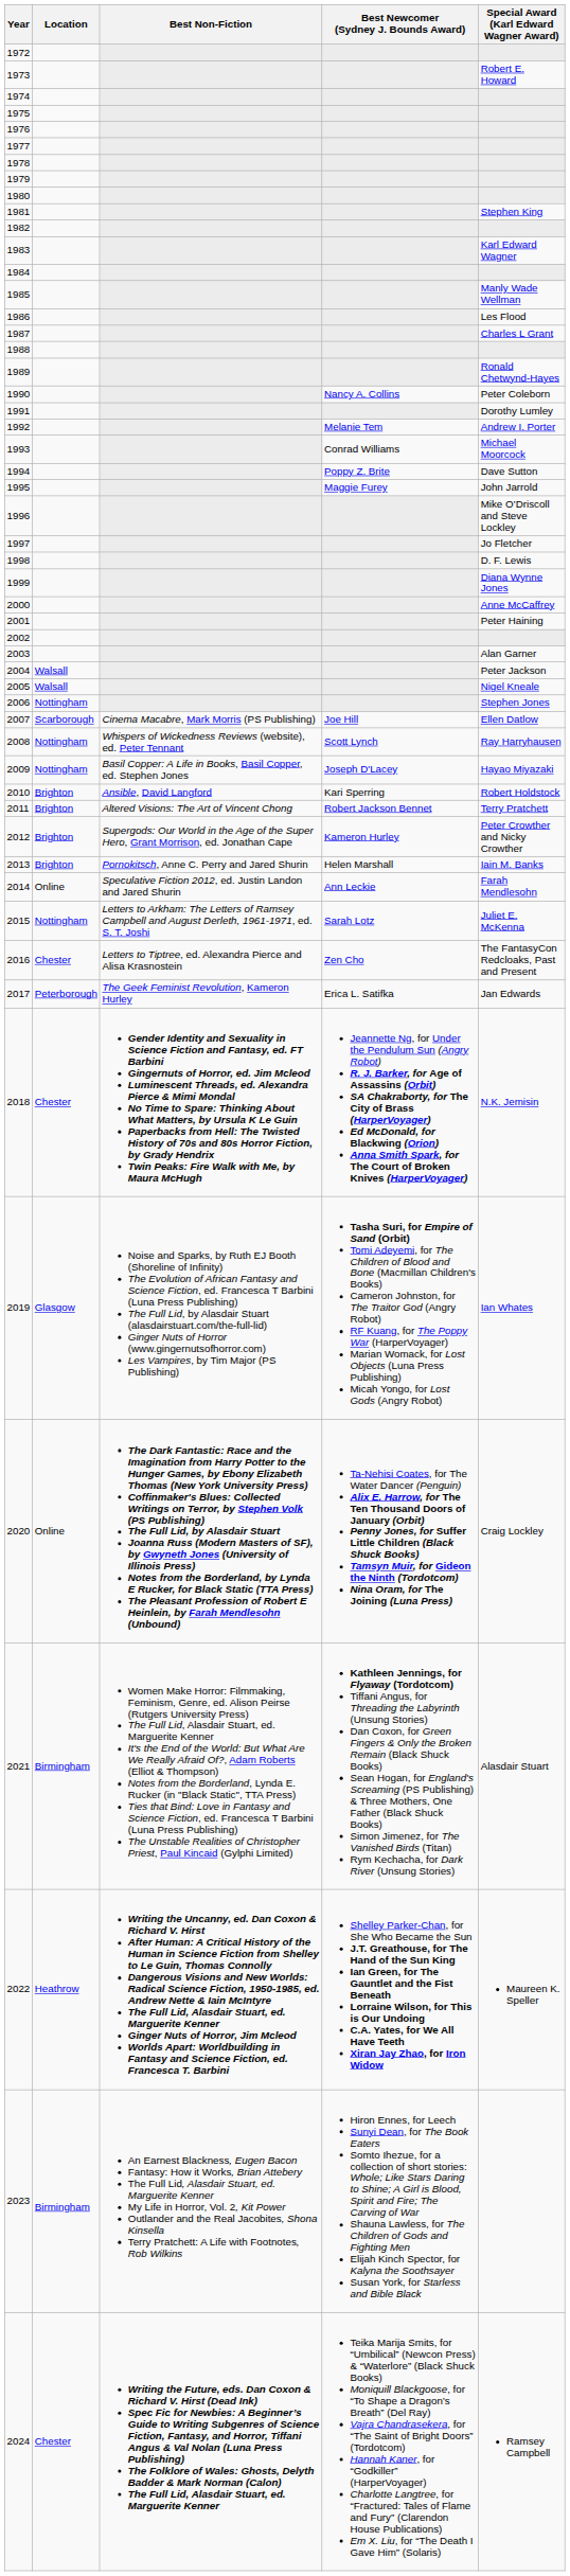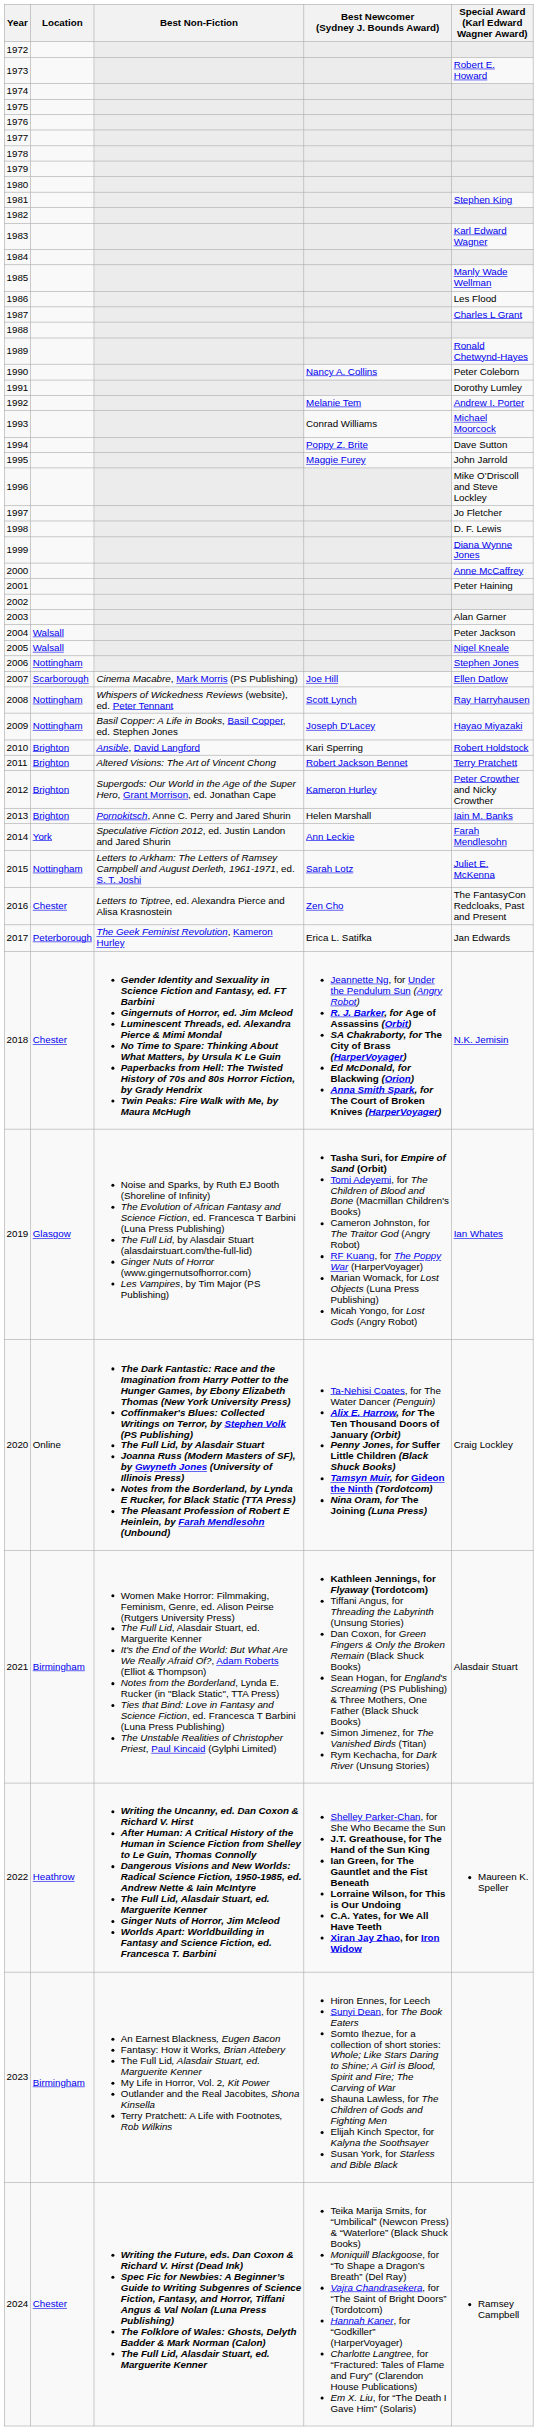 <table class="wikitable">
 <tr>
 <th>Year</th>
 <th>Location</th>
 <th>Best Non-Fiction</th>
 <th>Best Newcomer<br>(Sydney J. Bounds Award)</th>
 <th>Special Award<br>(Karl Edward Wagner Award)</th>
 </tr>
 <tr>
 <td>1972</td>
 <td></td>
 <td style="background:#ececec"></td>
 <td style="background:#ececec"></td>
 <td style="background:#ececec"></td>
 </tr>
 <tr>
 <td>1973</td>
 <td></td>
 <td style="background:#ececec"></td>
 <td style="background:#ececec"></td>
 <td><a href='#'>Robert E. Howard</a></td>
 </tr>
 <tr>
 <td>1974</td>
 <td></td>
 <td style="background:#ececec"></td>
 <td style="background:#ececec"></td>
 <td style="background:#ececec"></td>
 </tr>
 <tr>
 <td>1975</td>
 <td></td>
 <td style="background:#ececec"></td>
 <td style="background:#ececec"></td>
 <td style="background:#ececec"></td>
 </tr>
 <tr>
 <td>1976</td>
 <td></td>
 <td style="background:#ececec"></td>
 <td style="background:#ececec"></td>
 <td style="background:#ececec"></td>
 </tr>
 <tr>
 <td>1977</td>
 <td></td>
 <td style="background:#ececec"></td>
 <td style="background:#ececec"></td>
 <td style="background:#ececec"></td>
 </tr>
 <tr>
 <td>1978</td>
 <td></td>
 <td style="background:#ececec"></td>
 <td style="background:#ececec"></td>
 <td style="background:#ececec"></td>
 </tr>
 <tr>
 <td>1979</td>
 <td></td>
 <td style="background:#ececec"></td>
 <td style="background:#ececec"></td>
 <td style="background:#ececec"></td>
 </tr>
 <tr>
 <td>1980</td>
 <td></td>
 <td style="background:#ececec"></td>
 <td style="background:#ececec"></td>
 <td style="background:#ececec"></td>
 </tr>
 <tr>
 <td>1981</td>
 <td></td>
 <td style="background:#ececec"></td>
 <td style="background:#ececec"></td>
 <td><a href='#'>Stephen King</a></td>
 </tr>
 <tr>
 <td>1982</td>
 <td></td>
 <td style="background:#ececec"></td>
 <td style="background:#ececec"></td>
 <td style="background:#ececec"></td>
 </tr>
 <tr>
 <td>1983</td>
 <td></td>
 <td style="background:#ececec"></td>
 <td style="background:#ececec"></td>
 <td><a href='#'>Karl Edward Wagner</a></td>
 </tr>
 <tr>
 <td>1984</td>
 <td></td>
 <td style="background:#ececec"></td>
 <td style="background:#ececec"></td>
 <td style="background:#ececec"></td>
 </tr>
 <tr>
 <td>1985</td>
 <td></td>
 <td style="background:#ececec"></td>
 <td style="background:#ececec"></td>
 <td><a href='#'>Manly Wade Wellman</a></td>
 </tr>
 <tr>
 <td>1986</td>
 <td></td>
 <td style="background:#ececec"></td>
 <td style="background:#ececec"></td>
 <td>Les Flood</td>
 </tr>
 <tr>
 <td>1987</td>
 <td></td>
 <td style="background:#ececec"></td>
 <td style="background:#ececec"></td>
 <td><a href='#'>Charles L Grant</a></td>
 </tr>
 <tr>
 <td>1988</td>
 <td></td>
 <td style="background:#ececec"></td>
 <td style="background:#ececec"></td>
 <td style="background:#ececec"></td>
 </tr>
 <tr>
 <td>1989</td>
 <td></td>
 <td style="background:#ececec"></td>
 <td style="background:#ececec"></td>
 <td><a href='#'>Ronald Chetwynd-Hayes</a></td>
 </tr>
 <tr>
 <td>1990</td>
 <td></td>
 <td style="background:#ececec"></td>
 <td><a href='#'>Nancy A. Collins</a></td>
 <td>Peter Coleborn</td>
 </tr>
 <tr>
 <td>1991</td>
 <td></td>
 <td style="background:#ececec"></td>
 <td style="background:#ececec"></td>
 <td>Dorothy Lumley</td>
 </tr>
 <tr>
 <td>1992</td>
 <td></td>
 <td style="background:#ececec"></td>
 <td><a href='#'>Melanie Tem</a></td>
 <td><a href='#'>Andrew I. Porter</a></td>
 </tr>
 <tr>
 <td>1993</td>
 <td></td>
 <td style="background:#ececec"></td>
 <td>Conrad Williams</td>
 <td><a href='#'>Michael Moorcock</a></td>
 </tr>
 <tr>
 <td>1994</td>
 <td></td>
 <td style="background:#ececec"></td>
 <td><a href='#'>Poppy Z. Brite</a></td>
 <td>Dave Sutton</td>
 </tr>
 <tr>
 <td>1995</td>
 <td></td>
 <td style="background:#ececec"></td>
 <td><a href='#'>Maggie Furey</a></td>
 <td>John Jarrold</td>
 </tr>
 <tr>
 <td>1996</td>
 <td></td>
 <td style="background:#ececec"></td>
 <td style="background:#ececec"></td>
 <td>Mike O’Driscoll and Steve Lockley</td>
 </tr>
 <tr>
 <td>1997</td>
 <td></td>
 <td style="background:#ececec"></td>
 <td style="background:#ececec"></td>
 <td>Jo Fletcher</td>
 </tr>
 <tr>
 <td>1998</td>
 <td></td>
 <td style="background:#ececec"></td>
 <td style="background:#ececec"></td>
 <td>D. F. Lewis</td>
 </tr>
 <tr>
 <td>1999</td>
 <td></td>
 <td style="background:#ececec"></td>
 <td style="background:#ececec"></td>
 <td><a href='#'>Diana Wynne Jones</a></td>
 </tr>
 <tr>
 <td>2000</td>
 <td></td>
 <td style="background:#ececec"></td>
 <td style="background:#ececec"></td>
 <td><a href='#'>Anne McCaffrey</a></td>
 </tr>
 <tr>
 <td>2001</td>
 <td></td>
 <td style="background:#ececec"></td>
 <td style="background:#ececec"></td>
 <td>Peter Haining</td>
 </tr>
 <tr>
 <td>2002</td>
 <td></td>
 <td style="background:#ececec"></td>
 <td style="background:#ececec"></td>
 <td style="background:#ececec"></td>
 </tr>
 <tr>
 <td>2003</td>
 <td></td>
 <td style="background:#ececec"></td>
 <td style="background:#ececec"></td>
 <td>Alan Garner</td>
 </tr>
 <tr>
 <td>2004</td>
 <td><a href='#'>Walsall</a></td>
 <td style="background:#ececec"></td>
 <td style="background:#ececec"></td>
 <td>Peter Jackson</td>
 </tr>
 <tr>
 <td>2005</td>
 <td><a href='#'>Walsall</a></td>
 <td style="background:#ececec"></td>
 <td style="background:#ececec"></td>
 <td><a href='#'>Nigel Kneale</a></td>
 </tr>
 <tr>
 <td>2006</td>
 <td><a href='#'>Nottingham</a></td>
 <td style="background:#ececec"></td>
 <td style="background:#ececec"></td>
 <td><a href='#'>Stephen Jones</a></td>
 </tr>
 <tr>
 <td>2007</td>
 <td><a href='#'>Scarborough</a></td>
 <td><em>Cinema Macabre</em>, <a href='#'>Mark Morris</a> (PS Publishing)</td>
 <td><a href='#'>Joe Hill</a></td>
 <td><a href='#'>Ellen Datlow</a></td>
 </tr>
 <tr>
 <td>2008</td>
 <td><a href='#'>Nottingham</a></td>
 <td><em>Whispers of Wickedness Reviews</em> (website), ed. <a href='#'>Peter Tennant</a></td>
 <td><a href='#'>Scott Lynch</a></td>
 <td><a href='#'>Ray Harryhausen</a></td>
 </tr>
 <tr>
 <td>2009</td>
 <td><a href='#'>Nottingham</a></td>
 <td><em>Basil Copper: A Life in Books</em>, <a href='#'>Basil Copper</a>, ed. Stephen Jones</td>
 <td><a href='#'>Joseph D'Lacey</a></td>
 <td><a href='#'>Hayao Miyazaki</a></td>
 </tr>
 <tr>
 <td>2010</td>
 <td><a href='#'>Brighton</a></td>
 <td><em><a href='#'>Ansible</a></em>, <a href='#'>David Langford</a></td>
 <td>Kari Sperring</td>
 <td><a href='#'>Robert Holdstock</a></td>
 </tr>
 <tr>
 <td>2011</td>
 <td><a href='#'>Brighton</a></td>
 <td><em>Altered Visions: The Art of Vincent Chong</em></td>
 <td><a href='#'>Robert Jackson Bennet</a></td>
 <td><a href='#'>Terry Pratchett</a></td>
 </tr>
 <tr>
 <td>2012</td>
 <td><a href='#'>Brighton</a></td>
 <td><em>Supergods: Our World in the Age of the Super Hero</em>, <a href='#'>Grant Morrison</a>, ed. Jonathan Cape</td>
 <td><a href='#'>Kameron Hurley</a></td>
 <td><a href='#'>Peter Crowther</a> and Nicky Crowther</td>
 </tr>
 <tr>
 <td>2013</td>
 <td><a href='#'>Brighton</a></td>
 <td><em><a href='#'>Pornokitsch</a></em>, Anne C. Perry and Jared Shurin</td>
 <td>Helen Marshall</td>
 <td><a href='#'>Iain M. Banks</a></td>
 </tr>
 <tr>
 <td>2014</td>
-<td>Online</td>
+<td><a href='#'>York</a></td>
 <td><em>Speculative Fiction 2012</em>, ed. Justin Landon and Jared Shurin</td>
 <td><a href='#'>Ann Leckie</a></td>
 <td><a href='#'>Farah Mendlesohn</a></td>
 </tr>
 <tr>
 <td>2015</td>
 <td><a href='#'>Nottingham</a></td>
 <td><em>Letters to Arkham: The Letters of Ramsey Campbell and August Derleth, 1961-1971</em>, ed. <a href='#'>S. T. Joshi</a></td>
 <td><a href='#'>Sarah Lotz</a></td>
 <td><a href='#'>Juliet E. McKenna</a></td>
 </tr>
 <tr>
 <td>2016</td>
 <td><a href='#'>Chester</a></td>
 <td><em>Letters to Tiptree</em>, ed. Alexandra Pierce and Alisa Krasnostein</td>
 <td><a href='#'>Zen Cho</a></td>
 <td>The FantasyCon Redcloaks, Past and Present</td>
 </tr>
 <tr>
 <td>2017</td>
 <td><a href='#'>Peterborough</a></td>
 <td><em><a href='#'>The Geek Feminist Revolution</a></em>, <a href='#'>Kameron Hurley</a></td>
 <td>Erica L. Satifka</td>
 <td>Jan Edwards</td>
 </tr>
 <tr>
 <td>2018</td>
 <td><a href='#'>Chester</a></td>
 <td><br><ul><li><strong><em>Gender Identity and Sexuality in Science Fiction and Fantasy<em>, ed. FT Barbini<strong></li><li></em>Gingernuts of Horror<em>, ed. Jim Mcleod</li><li></em>Luminescent Threads<em>, ed. Alexandra Pierce & Mimi Mondal</li><li></em>No Time to Spare: Thinking About What Matters<em>, by Ursula K Le Guin</li><li></em>Paperbacks from Hell: The Twisted History of 70s and 80s Horror Fiction<em>, by Grady Hendrix</li><li>Twin Peaks: Fire Walk with Me, by Maura McHugh</li></ul></td>
 <td><br><ul><li></strong><a href='#'>Jeannette Ng</a>, for </em><a href='#'>Under the Pendulum Sun</a><em> (<a href='#'>Angry Robot</a>)<strong></li><li><a href='#'>R. J. Barker</a>, for </em>Age of Assassins<em> (<a href='#'>Orbit</a>)</li><li>SA Chakraborty, for </em>The City of Brass<em> (<a href='#'>HarperVoyager</a>)</li><li>Ed McDonald, for </em>Blackwing<em> (<a href='#'>Orion</a>)</li><li><a href='#'>Anna Smith Spark</a>, for </em>The Court of Broken Knives<em> (<a href='#'>HarperVoyager</a>)</li></ul></td>
 <td><a href='#'>N.K. Jemisin</a></td>
 </tr>
 <tr>
 <td>2019</td>
 <td><a href='#'>Glasgow</a></td>
 <td><br><ul><li></em></strong>Noise and Sparks</em>, by Ruth EJ Booth (Shoreline of Infinity)</strong></li><li><em>The Evolution of African Fantasy and Science Fiction</em>, ed. Francesca T Barbini (Luna Press Publishing)</li><li><em>The Full Lid</em>, by Alasdair Stuart (alasdairstuart.com/the-full-lid)</li><li><em>Ginger Nuts of Horror</em> (www.gingernutsofhorror.com)</li><li><em>Les Vampires</em>, by Tim Major (PS Publishing)</li></ul></td>
 <td><br><ul><li><strong>Tasha Suri, for <em>Empire of Sand</em> (Orbit)</strong></li><li><a href='#'>Tomi Adeyemi</a>, for <em>The Children of Blood and Bone</em> (Macmillan Children's Books)</li><li>Cameron Johnston, for <em>The Traitor God</em> (Angry Robot)</li><li><a href='#'>RF Kuang</a>, for <em><a href='#'>The Poppy War</a></em> (HarperVoyager)</li><li>Marian Womack, for <em>Lost Objects</em> (Luna Press Publishing)</li><li>Micah Yongo, for <em>Lost Gods</em> (Angry Robot)</li></ul></td>
 <td><a href='#'>Ian Whates</a></td>
 </tr>
 <tr>
 <td>2020</td>
 <td>Online</td>
 <td><br><ul><li><strong><em>The Dark Fantastic: Race and the Imagination from Harry Potter to the Hunger Games<em>, by Ebony Elizabeth Thomas (New York University Press)<strong></li><li></em>Coffinmaker's Blues: Collected Writings on Terror<em>, by <a href='#'>Stephen Volk</a> (PS Publishing)</li><li></em>The Full Lid<em>, by Alasdair Stuart</li><li></em>Joanna Russ (Modern Masters of SF)<em>, by <a href='#'>Gwyneth Jones</a> (University of Illinois Press)</li><li></em>Notes from the Borderland<em>, by Lynda E Rucker, for Black Static (TTA Press)</li><li></em>The Pleasant Profession of Robert E Heinlein<em>, by <a href='#'>Farah Mendlesohn</a> (Unbound)</li></ul></td>
 <td><br><ul><li></strong><a href='#'>Ta-Nehisi Coates</a>, for </em>The Water Dancer<em> (Penguin)<strong></li><li><a href='#'>Alix E. Harrow</a>, for </em>The Ten Thousand Doors of January<em> (Orbit)</li><li>Penny Jones, for </em>Suffer Little Children<em> (Black Shuck Books)</li><li><a href='#'>Tamsyn Muir</a>, for </em><a href='#'>Gideon the Ninth</a><em> (Tordotcom)</li><li>Nina Oram, for </em>The Joining<em> (Luna Press)</li></ul></td>
 <td>Craig Lockley</td>
 </tr>
 <tr>
 <td>2021</td>
 <td><a href='#'>Birmingham</a></td>
 <td><br><ul><li></em></strong>Women Make Horror: Filmmaking, Feminism, Genre</em>, ed. Alison Peirse (Rutgers University Press)</strong></li><li><em>The Full Lid</em>, Alasdair Stuart, ed. Marguerite Kenner</li><li><em>It's the End of the World: But What Are We Really Afraid Of?</em>, <a href='#'>Adam Roberts</a> (Elliot & Thompson)</li><li><em>Notes from the Borderland</em>, Lynda E. Rucker (in "Black Static", TTA Press)</li><li><em>Ties that Bind: Love in Fantasy and Science Fiction</em>, ed. Francesca T Barbini (Luna Press Publishing)</li><li><em>The Unstable Realities of Christopher Priest</em>, <a href='#'>Paul Kincaid</a> (Gylphi Limited)</li></ul></td>
 <td><br><ul><li><strong>Kathleen Jennings, for <em>Flyaway</em> (Tordotcom)</strong></li><li>Tiffani Angus, for <em>Threading the Labyrinth</em> (Unsung Stories)</li><li>Dan Coxon, for <em>Green Fingers & Only the Broken Remain</em> (Black Shuck Books)</li><li>Sean Hogan, for <em>England's Screaming</em> (PS Publishing) & Three Mothers, One Father (Black Shuck Books)</li><li>Simon Jimenez, for <em>The Vanished Birds</em> (Titan)</li><li>Rym Kechacha, for <em>Dark River</em> (Unsung Stories)</li></ul></td>
 <td>Alasdair Stuart</td>
 </tr>
 <tr>
 <td>2022</td>
 <td><a href='#'>Heathrow</a></td>
 <td><br><ul><li><strong><em>Writing the Uncanny<em>, ed. Dan Coxon & Richard V. Hirst<strong></li><li></em>After Human: A Critical History of the Human in Science Fiction from Shelley to Le Guin<em>, Thomas Connolly</li><li></em>Dangerous Visions and New Worlds: Radical Science Fiction, 1950-1985<em>, ed. Andrew Nette & Iain McIntyre</li><li></em>The Full Lid<em>, Alasdair Stuart, ed. Marguerite Kenner</li><li></em>Ginger Nuts of Horror<em>, Jim Mcleod</li><li></em>Worlds Apart: Worldbuilding in Fantasy and Science Fiction<em>, ed. Francesca T. Barbini</li></ul></td>
 <td><br><ul><li></strong><a href='#'>Shelley Parker-Chan</a>, for She Who Became the Sun<strong></li><li>J.T. Greathouse, for The Hand of the Sun King</li><li>Ian Green, for The Gauntlet and the Fist Beneath</li><li>Lorraine Wilson, for This is Our Undoing</li><li>C.A. Yates, for We All Have Teeth</li><li><a href='#'>Xiran Jay Zhao</a>, for <a href='#'>Iron Widow</a></li></ul></td>
 <td><br><ul><li>Maureen K. Speller</li></ul></td>
 </tr>
 <tr>
 <td>2023</td>
 <td><br><a href='#'>Birmingham</a></td>
 <td><br><ul><li></em>An Earnest Blackness<em>, Eugen Bacon</li><li></em>Fantasy: How it Works<em>,  Brian Attebery</li><li></em>The Full Lid<em>,  Alasdair Stuart, ed. Marguerite Kenner</li><li></em>My Life in Horror, Vol. 2<em>,  Kit Power</li><li></em>Outlander and the Real Jacobites<em>,  Shona Kinsella</li><li></em>Terry Pratchett: A Life with Footnotes<em>,  Rob Wilkins</li></ul></td>
 <td><br><ul><li></strong>Hiron Ennes, for </em>Leech</em></strong></li><li><a href='#'>Sunyi Dean</a>, for <em>The Book Eaters</em></li><li>Somto Ihezue, for a collection of short stories: <em>Whole; Like Stars Daring to Shine; A Girl is Blood, Spirit and Fire; The Carving of War</em></li><li>Shauna Lawless, for <em>The Children of Gods and Fighting Men</em></li><li>Elijah Kinch Spector, for <em>Kalyna the Soothsayer</em></li><li>Susan York, for <em>Starless and Bible Black</em></li></ul></td>
 <td></td>
 </tr>
 <tr>
 <td>2024</td>
 <td><a href='#'>Chester</a></td>
 <td><br><ul><li><strong><em>Writing the Future<em>, eds. Dan Coxon & Richard V. Hirst (Dead Ink)<strong></li><li></em>Spec Fic for Newbies: A Beginner’s Guide to Writing Subgenres of Science Fiction, Fantasy, and Horror<em>, Tiffani Angus & Val Nolan (Luna Press Publishing)</li><li></em>The Folklore of Wales: Ghosts<em>, Delyth Badder & Mark Norman (Calon)</li><li></em>The Full Lid<em>, Alasdair Stuart, ed. Marguerite Kenner</li></ul></td>
 <td><br><ul><li></em></strong>Teika Marija Smits</strong>, for “Umbilical” (Newcon Press) & “Waterlore” (Black Shuck Books)</em></li><li><em>Moniquill Blackgoose</em>, for “To Shape a Dragon’s Breath” (Del Ray)</li><li><em><a href='#'>Vajra Chandrasekera</a></em>, for “The Saint of Bright Doors” (Tordotcom)</li><li><em><a href='#'>Hannah Kaner</a></em>, for “Godkiller” (HarperVoyager)</li><li><em>Charlotte Langtree</em>, for “Fractured: Tales of Flame and Fury” (Clarendon House Publications)</li><li><em>Em X. Liu</em>, for “The Death I Gave Him” (Solaris)</li></ul></td>
 <td><br><ul><li>Ramsey Campbell</li></ul></td>
 </tr>
 </table>
